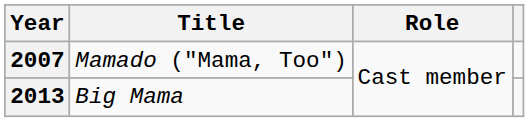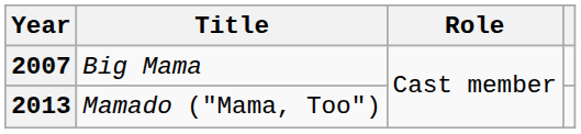 <table class="wikitable plainrowheaders sortable">
 <tr>
 <th scope="col">Year</th>
 <th scope="col">Title</th>
 <th scope="col">Role</th>
 <th scope="col" class="unsortable"></th>
 </tr>
 <tr>
 <th scope="row">2007</th>
-<td><em>Mamado</em> ("Mama, Too")</td>
+<td><em>Big Mama</em></td>
 <td rowspan="2">Cast member</td>
 <td style="text-align:center"></td>
 </tr>
 <tr>
 <th scope="row">2013</th>
-<td><em>Big Mama</em></td>
+<td><em>Mamado</em> ("Mama, Too")</td>
 <td style="text-align:center"></td>
 </tr>
 </table>
